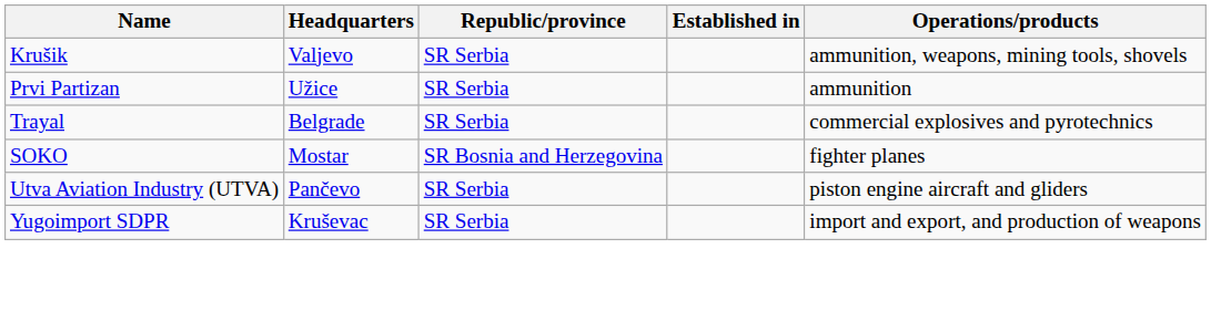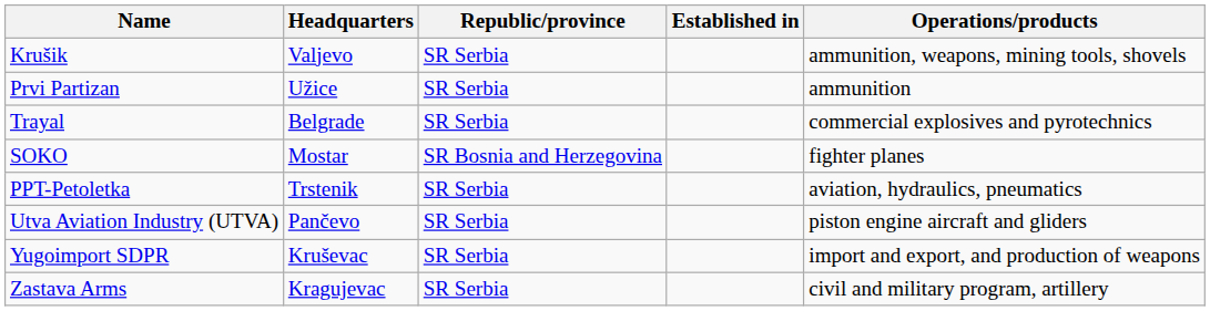 <table class="wikitable">
 <tr>
 <th>Name</th>
 <th>Headquarters</th>
 <th>Republic/province</th>
 <th>Established in</th>
 <th>Operations/products</th>
 </tr>
 <tr>
 <td><a href='#'>Krušik</a></td>
 <td><a href='#'>Valjevo</a></td>
 <td><a href='#'>SR Serbia</a></td>
 <td></td>
 <td>ammunition, weapons, mining tools, shovels</td>
 </tr>
 <tr>
 <td><a href='#'>Prvi Partizan</a></td>
 <td><a href='#'>Užice</a></td>
 <td><a href='#'>SR Serbia</a></td>
 <td></td>
 <td>ammunition</td>
 </tr>
 <tr>
 <td><a href='#'>Trayal</a></td>
 <td><a href='#'>Belgrade</a></td>
 <td><a href='#'>SR Serbia</a></td>
 <td></td>
 <td>commercial explosives and pyrotechnics</td>
 </tr>
 <tr>
 <td><a href='#'>SOKO</a></td>
 <td><a href='#'>Mostar</a></td>
 <td><a href='#'>SR Bosnia and Herzegovina</a></td>
 <td></td>
 <td>fighter planes</td>
 </tr>
 <tr>
+<td><a href='#'>PPT-Petoletka</a></td>
+<td><a href='#'>Trstenik</a></td>
+<td><a href='#'>SR Serbia</a></td>
+<td></td>
+<td>aviation, hydraulics, pneumatics</td>
+</tr>
+<tr>
 <td><a href='#'>Utva Aviation Industry</a> (UTVA)</td>
 <td><a href='#'>Pančevo</a></td>
 <td><a href='#'>SR Serbia</a></td>
 <td></td>
 <td>piston engine aircraft and gliders</td>
 </tr>
 <tr>
 <td><a href='#'>Yugoimport SDPR</a></td>
 <td><a href='#'>Kruševac</a></td>
 <td><a href='#'>SR Serbia</a></td>
 <td></td>
 <td>import and export, and production of weapons</td>
 </tr>
+<tr>
+<td><a href='#'>Zastava Arms</a></td>
+<td><a href='#'>Kragujevac</a></td>
+<td><a href='#'>SR Serbia</a></td>
+<td></td>
+<td>civil and military program, artillery</td>
+</tr>
 </table>
